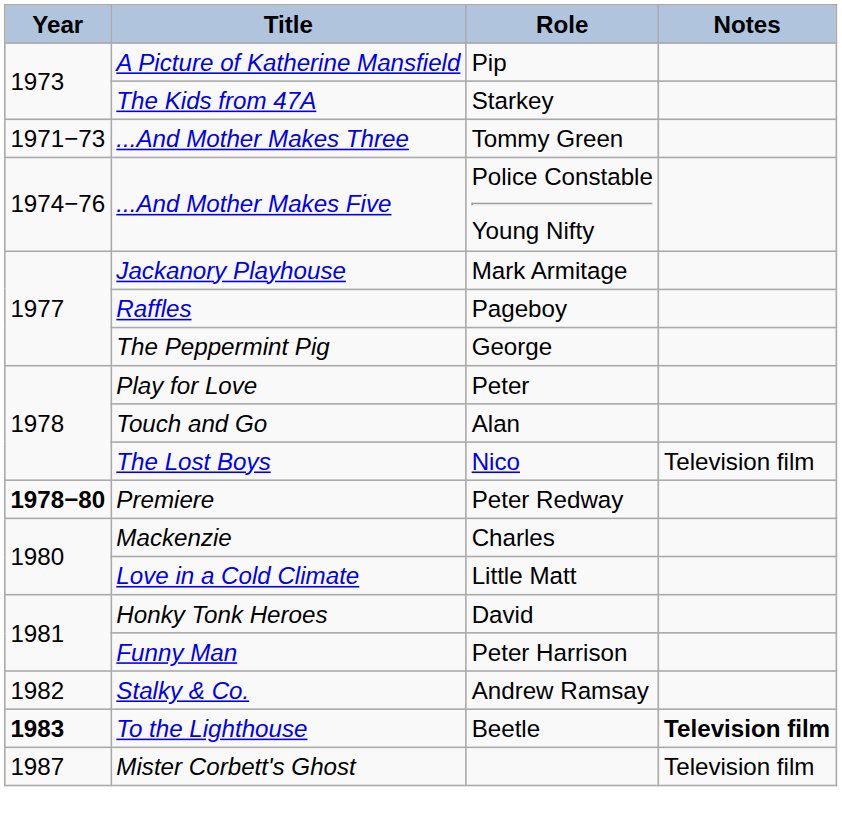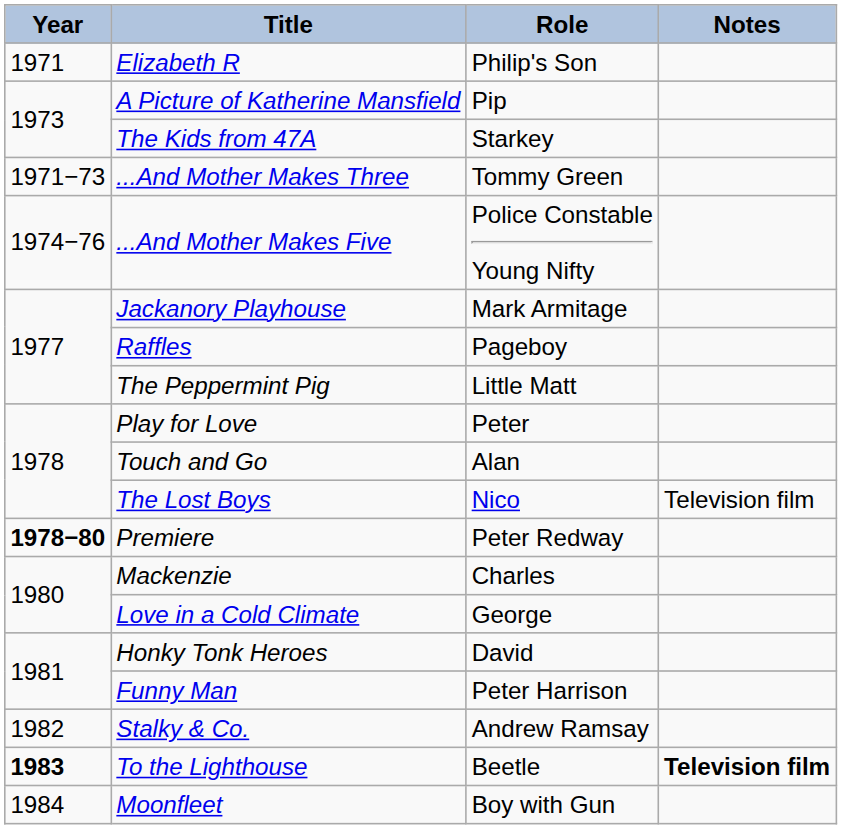 <table class="wikitable" style="font-size:95%;">
 <tr>
 <th style="background:#B0C4DE;">Year</th>
 <th style="background:#B0C4DE;">Title</th>
 <th style="background:#B0C4DE;">Role</th>
 <th style="background:#B0C4DE;">Notes</th>
+</tr>
+<tr>
+<td>1971</td>
+<td><em><a href='#'>Elizabeth R</a></em></td>
+<td>Philip's Son</td>
+<td></td>
 </tr>
 <tr>
 <td rowspan=2>1973</td>
 <td><em><a href='#'>A Picture of Katherine Mansfield</a></em></td>
 <td>Pip</td>
 <td></td>
 </tr>
 <tr>
 <td><em><a href='#'>The Kids from 47A</a></em></td>
 <td>Starkey</td>
 <td></td>
 </tr>
 <tr>
 <td>1971−73</td>
 <td><em><a href='#'>...And Mother Makes Three</a></em></td>
 <td>Tommy Green</td>
 <td></td>
 </tr>
 <tr>
 <td>1974−76</td>
 <td><em><a href='#'>...And Mother Makes Five</a></em></td>
 <td>Police Constable<hr>Young Nifty</td>
 <td></td>
 </tr>
 <tr>
 <td rowspan=3>1977</td>
 <td><em><a href='#'>Jackanory Playhouse</a></em></td>
 <td>Mark Armitage</td>
 <td></td>
 </tr>
 <tr>
 <td><em><a href='#'>Raffles</a></em></td>
 <td>Pageboy</td>
 <td></td>
 </tr>
 <tr>
 <td><em>The Peppermint Pig</em></td>
-<td>George</td>
+<td>Little Matt</td>
 <td></td>
 </tr>
 <tr>
 <td rowspan=3>1978</td>
 <td><em>Play for Love</em></td>
 <td>Peter</td>
 <td></td>
 </tr>
 <tr>
 <td><em>Touch and Go</em></td>
 <td>Alan</td>
 <td></td>
 </tr>
 <tr>
 <td><em><a href='#'>The Lost Boys</a></em></td>
 <td><a href='#'>Nico</a></td>
 <td>Television film</td>
 </tr>
 <tr>
 <td><strong>1978−80</strong></td>
 <td><em>Premiere</em></td>
 <td>Peter Redway</td>
 <td></td>
 </tr>
 <tr>
 <td rowspan=2>1980</td>
 <td><em>Mackenzie</em></td>
 <td>Charles</td>
 <td></td>
 </tr>
 <tr>
 <td><em><a href='#'>Love in a Cold Climate</a></em></td>
-<td>Little Matt</td>
+<td>George</td>
 <td></td>
 </tr>
 <tr>
 <td rowspan=2>1981</td>
 <td><em>Honky Tonk Heroes</em></td>
 <td>David</td>
 <td></td>
 </tr>
 <tr>
 <td><em><a href='#'>Funny Man</a></em></td>
 <td>Peter Harrison</td>
 <td></td>
 </tr>
 <tr>
 <td>1982</td>
 <td><em><a href='#'>Stalky & Co.</a></em></td>
 <td>Andrew Ramsay</td>
 <td></td>
 </tr>
 <tr>
 <td><strong>1983</strong></td>
 <td><em><a href='#'>To the Lighthouse</a></em></td>
 <td>Beetle</td>
 <td><strong>Television film</strong></td>
 </tr>
 <tr>
-<td>1987</td>
-<td><em>Mister Corbett's Ghost</em></td>
+<td>1984</td>
+<td><em><a href='#'>Moonfleet</a></em></td>
+<td>Boy with Gun</td>
 <td></td>
-<td>Television film</td>
 </tr>
 </table>
